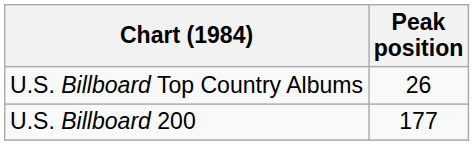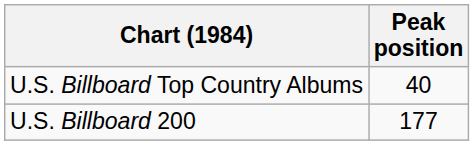 <table class="wikitable">
 <tr>
 <th>Chart (1984)</th>
 <th>Peak<br>position</th>
 </tr>
 <tr>
 <td>U.S. <em>Billboard</em> Top Country Albums</td>
-<td align="center">26</td>
+<td align="center">40</td>
 </tr>
 <tr>
 <td>U.S. <em>Billboard</em> 200</td>
 <td align="center">177</td>
 </tr>
 </table>
